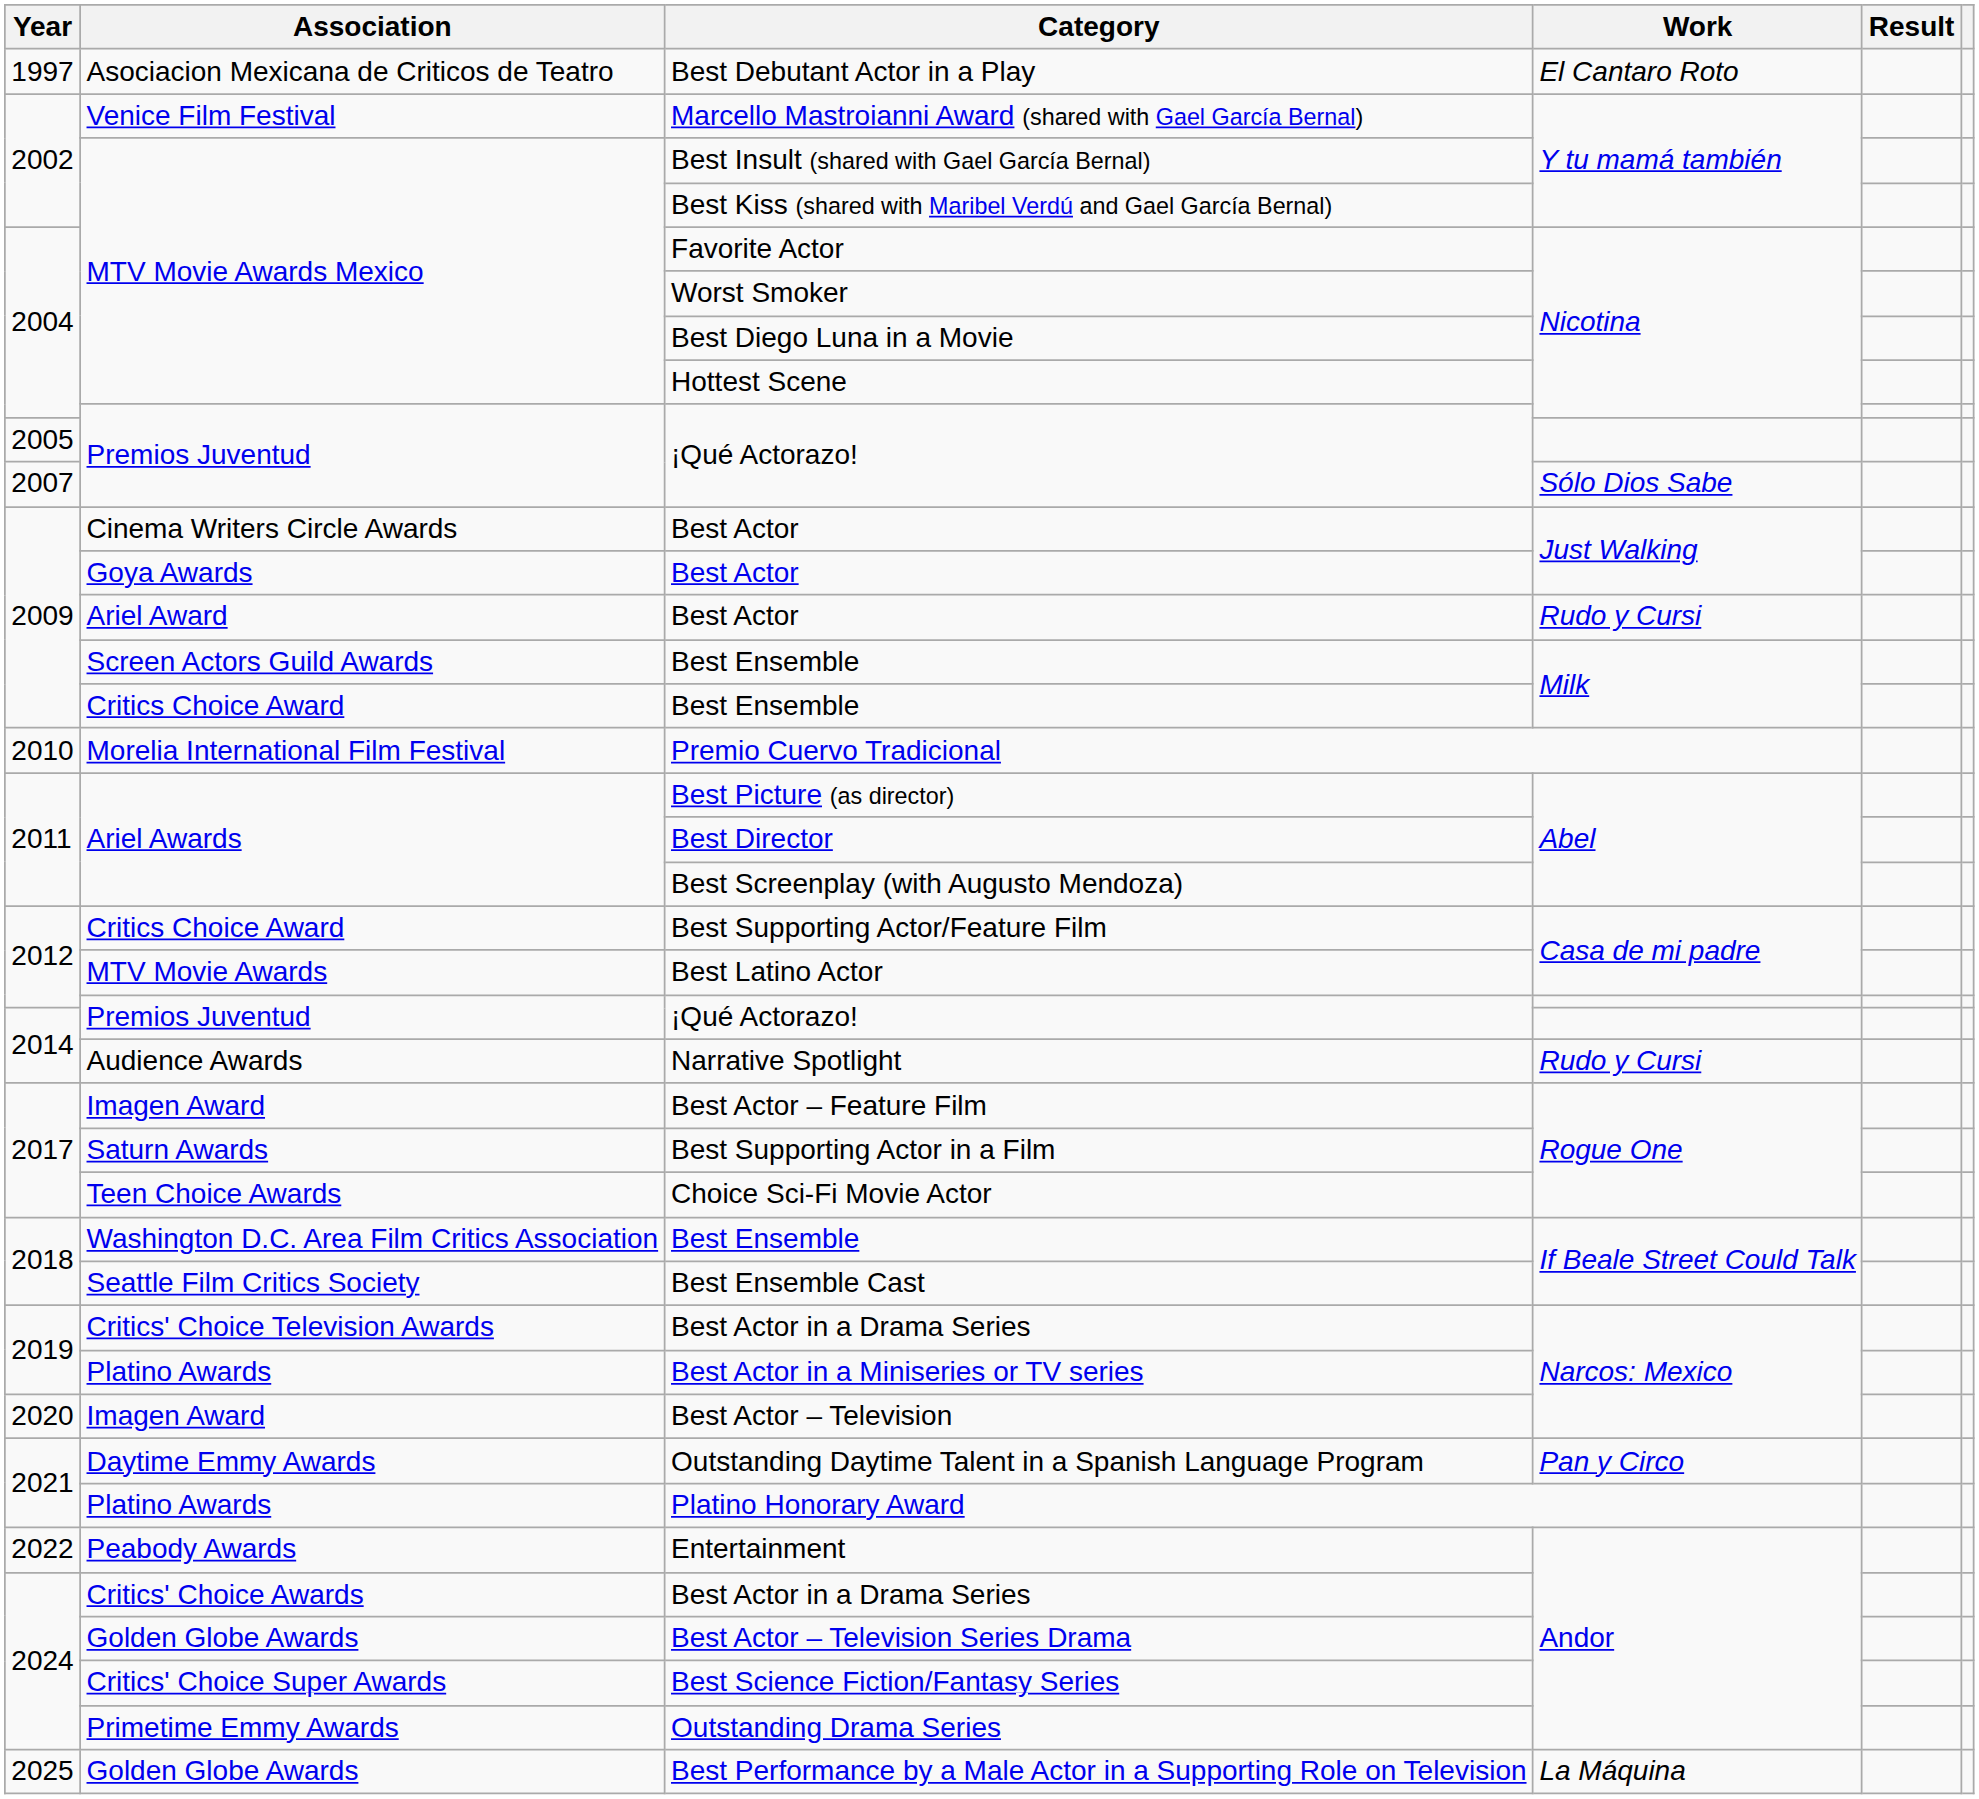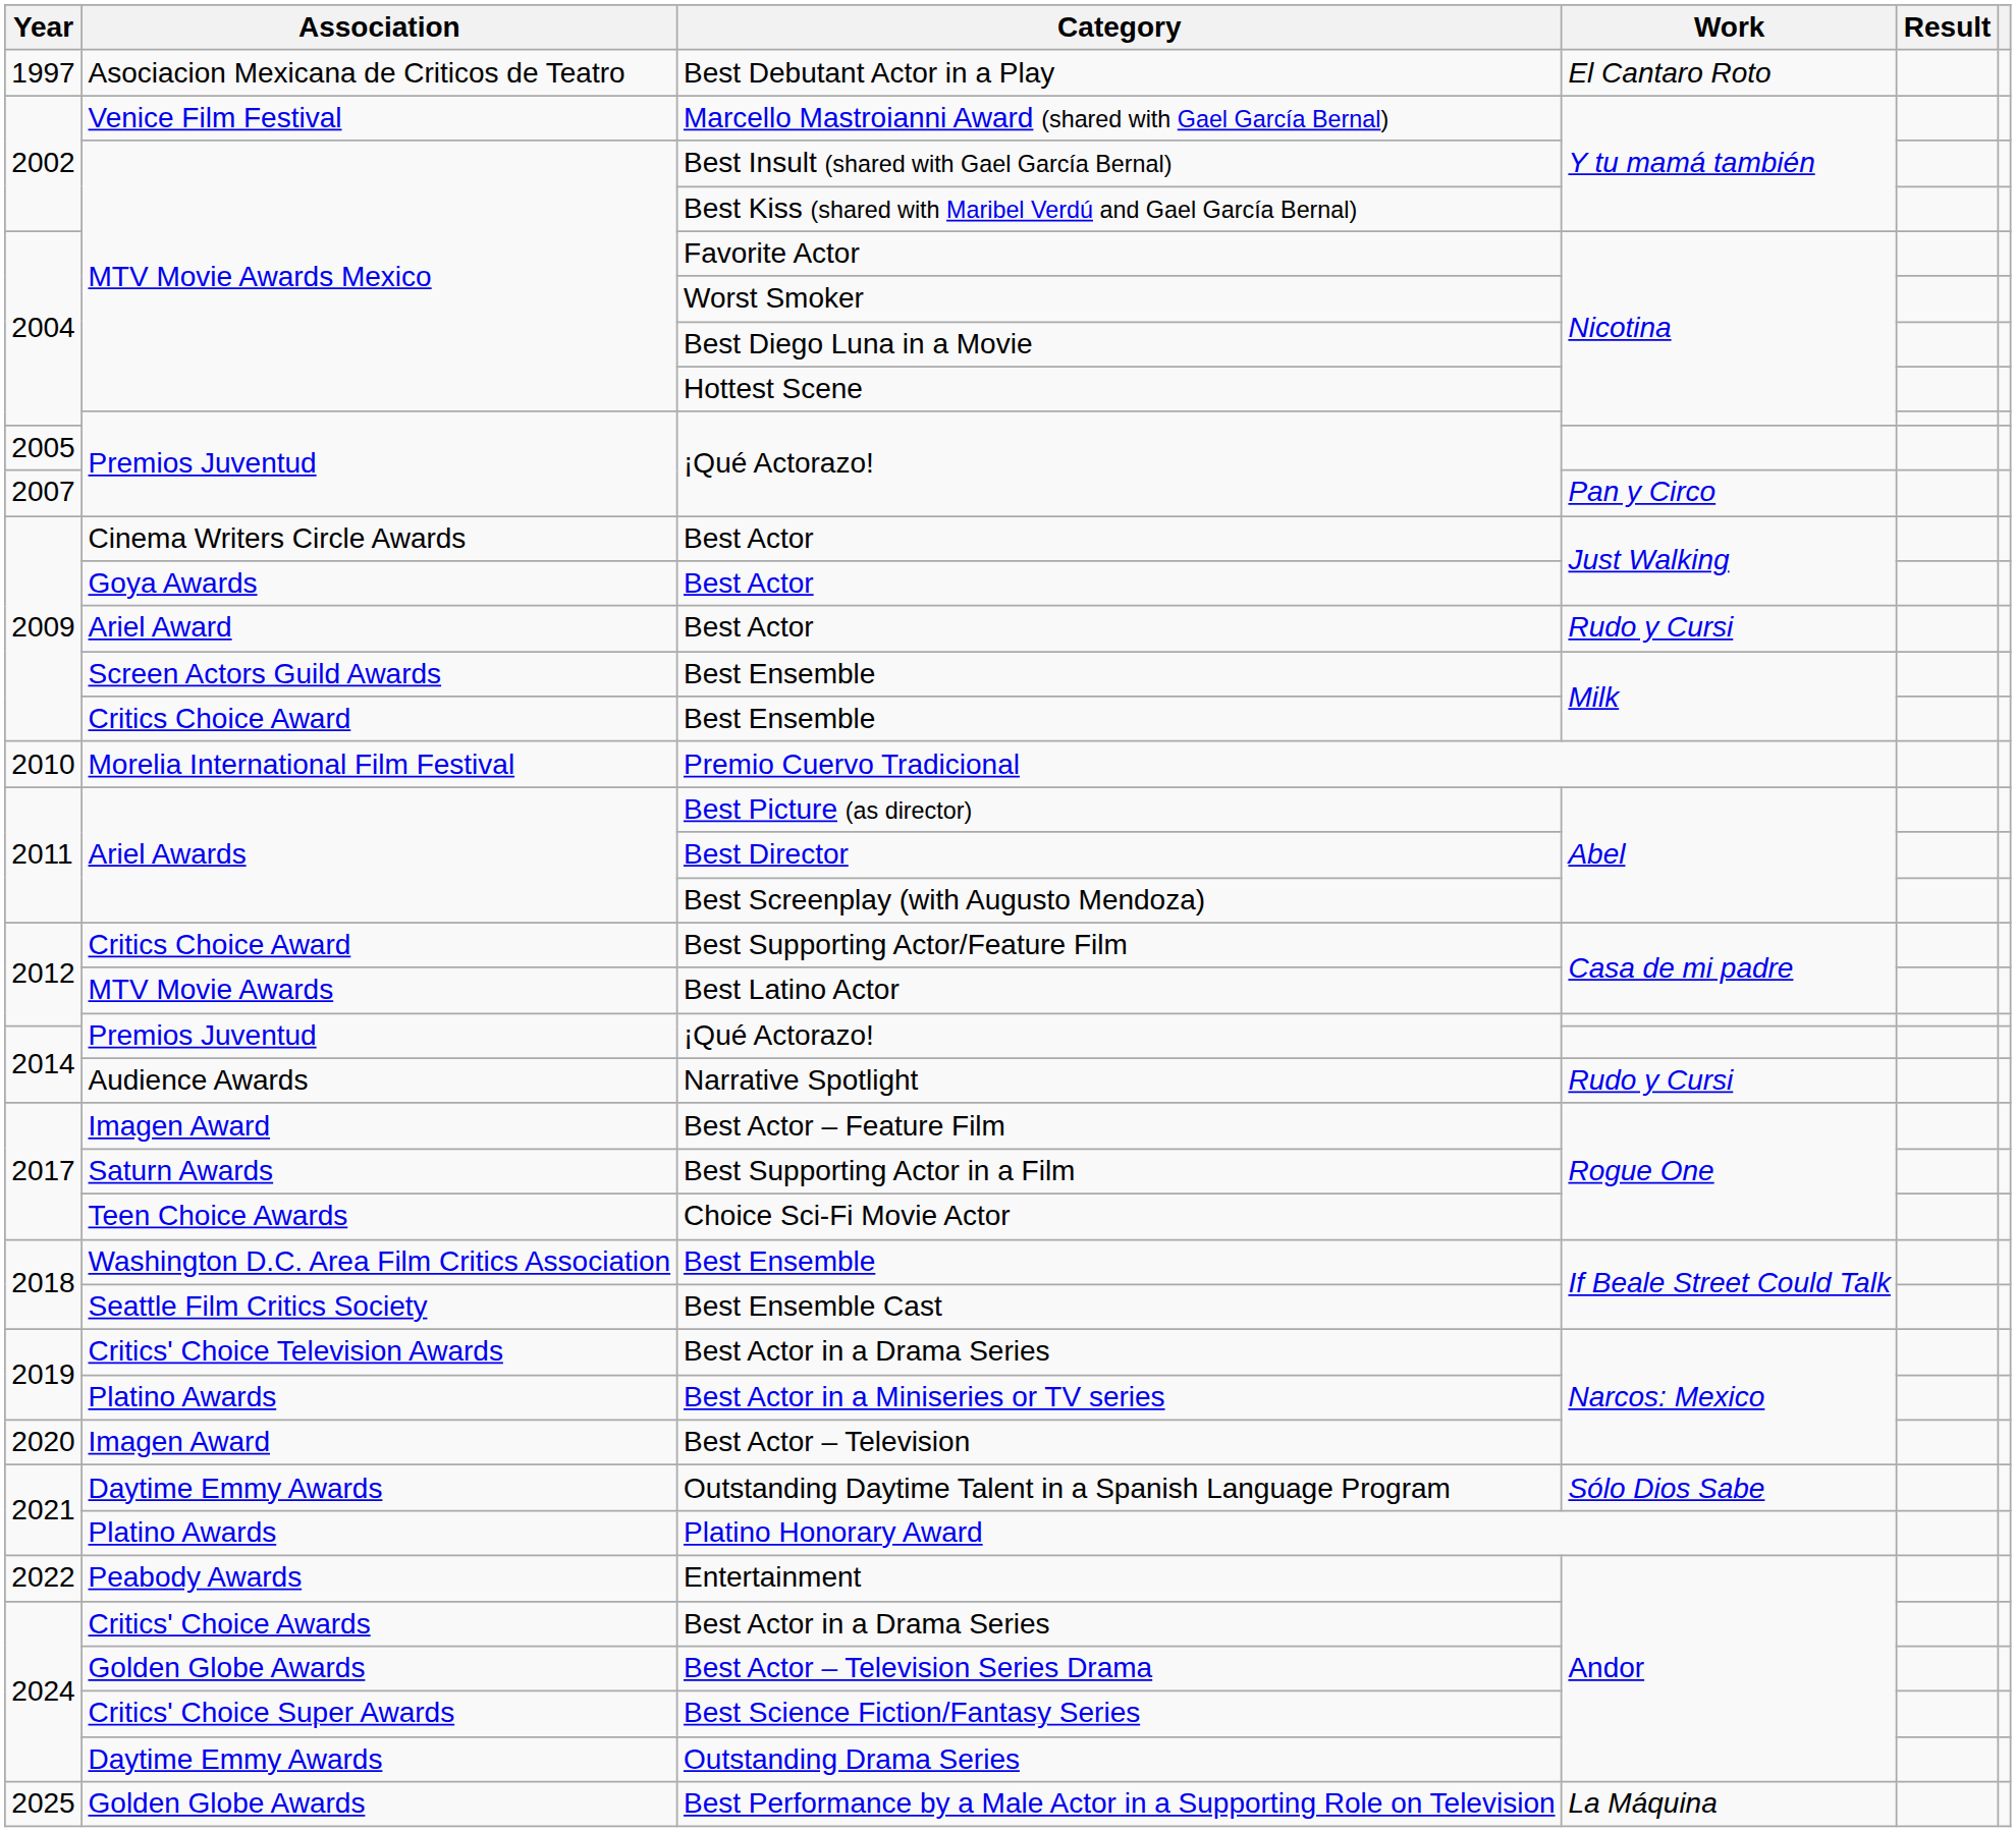 <table class="wikitable">
 <tr>
 <th>Year</th>
 <th>Association</th>
 <th>Category</th>
 <th>Work</th>
 <th>Result</th>
 <th class="unsortable"></th>
 </tr>
 <tr>
 <td>1997</td>
 <td>Asociacion Mexicana de Criticos de Teatro</td>
 <td>Best Debutant Actor in a Play</td>
 <td><em>El Cantaro Roto</em></td>
 <td></td>
 <td></td>
 </tr>
 <tr>
 <td rowspan=3>2002</td>
 <td><a href='#'>Venice Film Festival</a></td>
 <td><a href='#'>Marcello Mastroianni Award</a> <small>(shared with <a href='#'>Gael García Bernal</a>)</small></td>
 <td rowspan=3><em><a href='#'>Y tu mamá también</a></em></td>
 <td></td>
 <td></td>
 </tr>
 <tr>
 <td rowspan="6"><a href='#'>MTV Movie Awards Mexico</a></td>
 <td>Best Insult <small>(shared with Gael García Bernal)</small></td>
 <td></td>
 <td></td>
 </tr>
 <tr>
 <td>Best Kiss <small>(shared with <a href='#'>Maribel Verdú</a> and Gael García Bernal)</small></td>
 <td></td>
 <td></td>
 </tr>
 <tr>
 <td rowspan="5">2004</td>
 <td>Favorite Actor</td>
 <td rowspan="5"><em><a href='#'>Nicotina</a></em></td>
 <td></td>
 <td></td>
 </tr>
 <tr>
 <td>Worst Smoker</td>
 <td></td>
 <td></td>
 </tr>
 <tr>
 <td>Best Diego Luna in a Movie</td>
 <td></td>
 <td></td>
 </tr>
 <tr>
 <td>Hottest Scene</td>
 <td></td>
 <td></td>
 </tr>
 <tr>
 <td rowspan="3"><a href='#'>Premios Juventud</a></td>
 <td rowspan="3">¡Qué Actorazo!</td>
 <td></td>
 <td></td>
 </tr>
 <tr>
 <td>2005</td>
 <td></td>
 <td></td>
 <td></td>
 </tr>
 <tr>
 <td>2007</td>
-<td><em><a href='#'>Sólo Dios Sabe</a></em></td>
+<td><em><a href='#'>Pan y Circo</a></em></td>
 <td></td>
 <td></td>
 </tr>
 <tr>
 <td rowspan=5>2009</td>
 <td>Cinema Writers Circle Awards</td>
 <td>Best Actor</td>
 <td rowspan=2><em><a href='#'>Just Walking</a></em></td>
 <td></td>
 <td></td>
 </tr>
 <tr>
 <td><a href='#'>Goya Awards</a></td>
 <td><a href='#'>Best Actor</a></td>
 <td></td>
 <td></td>
 </tr>
 <tr>
 <td><a href='#'>Ariel Award</a></td>
 <td>Best Actor</td>
 <td><em><a href='#'>Rudo y Cursi</a></em></td>
 <td></td>
 <td></td>
 </tr>
 <tr>
 <td><a href='#'>Screen Actors Guild Awards</a></td>
 <td>Best Ensemble</td>
 <td rowspan=2><em><a href='#'>Milk</a></em></td>
 <td></td>
 <td></td>
 </tr>
 <tr>
 <td><a href='#'>Critics Choice Award</a></td>
 <td>Best Ensemble</td>
 <td></td>
 <td></td>
 </tr>
 <tr>
 <td>2010</td>
 <td><a href='#'>Morelia International Film Festival</a></td>
 <td colspan="2"><a href='#'>Premio Cuervo Tradicional</a></td>
 <td></td>
 <td></td>
 </tr>
 <tr>
 <td rowspan="3">2011</td>
 <td rowspan="3"><a href='#'>Ariel Awards</a></td>
 <td><a href='#'>Best Picture</a> <small>(as director)</small></td>
 <td rowspan="3"><em><a href='#'>Abel</a></em></td>
 <td></td>
 <td></td>
 </tr>
 <tr>
 <td><a href='#'>Best Director</a></td>
 <td></td>
 <td></td>
 </tr>
 <tr>
 <td>Best Screenplay (with Augusto Mendoza)</td>
 <td></td>
 <td></td>
 </tr>
 <tr>
 <td rowspan="3">2012</td>
 <td><a href='#'>Critics Choice Award</a></td>
 <td>Best Supporting Actor/Feature Film</td>
 <td rowspan="2"><em><a href='#'>Casa de mi padre</a></em></td>
 <td></td>
 <td></td>
 </tr>
 <tr>
 <td><a href='#'>MTV Movie Awards</a></td>
 <td>Best Latino Actor</td>
 <td></td>
 <td></td>
 </tr>
 <tr>
 <td rowspan="2"><a href='#'>Premios Juventud</a></td>
 <td rowspan="2">¡Qué Actorazo!</td>
 <td></td>
 <td></td>
 <td></td>
 </tr>
 <tr>
 <td rowspan="2">2014</td>
 <td></td>
 <td></td>
 <td></td>
 </tr>
 <tr>
 <td>Audience Awards</td>
 <td>Narrative Spotlight</td>
 <td><em><a href='#'>Rudo y Cursi</a></em></td>
 <td></td>
 <td></td>
 </tr>
 <tr>
 <td rowspan="3">2017</td>
 <td><a href='#'>Imagen Award</a></td>
 <td>Best Actor – Feature Film</td>
 <td rowspan="3"><em><a href='#'>Rogue One</a></em></td>
 <td></td>
 <td></td>
 </tr>
 <tr>
 <td><a href='#'>Saturn Awards</a></td>
 <td>Best Supporting Actor in a Film</td>
 <td></td>
 <td></td>
 </tr>
 <tr>
 <td><a href='#'>Teen Choice Awards</a></td>
 <td>Choice Sci-Fi Movie Actor</td>
 <td></td>
 <td></td>
 </tr>
 <tr>
 <td rowspan=2>2018</td>
 <td><a href='#'>Washington D.C. Area Film Critics Association</a></td>
 <td><a href='#'>Best Ensemble</a></td>
 <td rowspan=2><em><a href='#'>If Beale Street Could Talk</a></em></td>
 <td></td>
 <td></td>
 </tr>
 <tr>
 <td><a href='#'>Seattle Film Critics Society</a></td>
 <td>Best Ensemble Cast</td>
 <td></td>
 <td></td>
 </tr>
 <tr>
 <td rowspan=2>2019</td>
 <td><a href='#'>Critics' Choice Television Awards</a></td>
 <td>Best Actor in a Drama Series</td>
 <td rowspan="3"><em><a href='#'>Narcos: Mexico</a></em></td>
 <td></td>
 <td></td>
 </tr>
 <tr>
 <td><a href='#'>Platino Awards</a></td>
 <td><a href='#'>Best Actor in a Miniseries or TV series</a></td>
 <td></td>
 <td></td>
 </tr>
 <tr>
 <td>2020</td>
 <td><a href='#'>Imagen Award</a></td>
 <td>Best Actor – Television</td>
 <td></td>
 <td></td>
 </tr>
 <tr>
 <td rowspan="2">2021</td>
 <td><a href='#'>Daytime Emmy Awards</a></td>
 <td>Outstanding Daytime Talent in a Spanish Language Program</td>
-<td><em><a href='#'>Pan y Circo</a></em></td>
+<td><em><a href='#'>Sólo Dios Sabe</a></em></td>
 <td></td>
 <td></td>
 </tr>
 <tr>
 <td><a href='#'>Platino Awards</a></td>
 <td colspan="2"><a href='#'>Platino Honorary Award</a></td>
 <td></td>
 <td></td>
 </tr>
 <tr>
 <td>2022</td>
 <td><a href='#'>Peabody Awards</a></td>
 <td>Entertainment</td>
 <td rowspan="5"><a href='#'>Andor</a></td>
 <td></td>
 <td></td>
 </tr>
 <tr>
 <td rowspan="4">2024</td>
 <td><a href='#'>Critics' Choice Awards</a></td>
 <td>Best Actor in a Drama Series</td>
 <td></td>
 <td style="text-align:center;"></td>
 </tr>
 <tr>
 <td><a href='#'>Golden Globe Awards</a></td>
 <td><a href='#'>Best Actor – Television Series Drama</a></td>
 <td></td>
 <td style="text-align:center;"></td>
 </tr>
 <tr>
 <td><a href='#'>Critics' Choice Super Awards</a></td>
 <td><a href='#'>Best Science Fiction/Fantasy Series</a></td>
 <td></td>
 <td style="text-align:center;"></td>
 </tr>
 <tr>
-<td><a href='#'>Primetime Emmy Awards</a></td>
+<td><a href='#'>Daytime Emmy Awards</a></td>
 <td><a href='#'>Outstanding Drama Series</a></td>
 <td></td>
 <td style="text-align:center;"></td>
 </tr>
 <tr>
 <td>2025</td>
 <td><a href='#'>Golden Globe Awards</a></td>
 <td><a href='#'>Best Performance by a Male Actor in a Supporting Role on Television</a></td>
 <td><em>La Máquina</em></td>
 <td></td>
 <td></td>
 </tr>
 </table>
